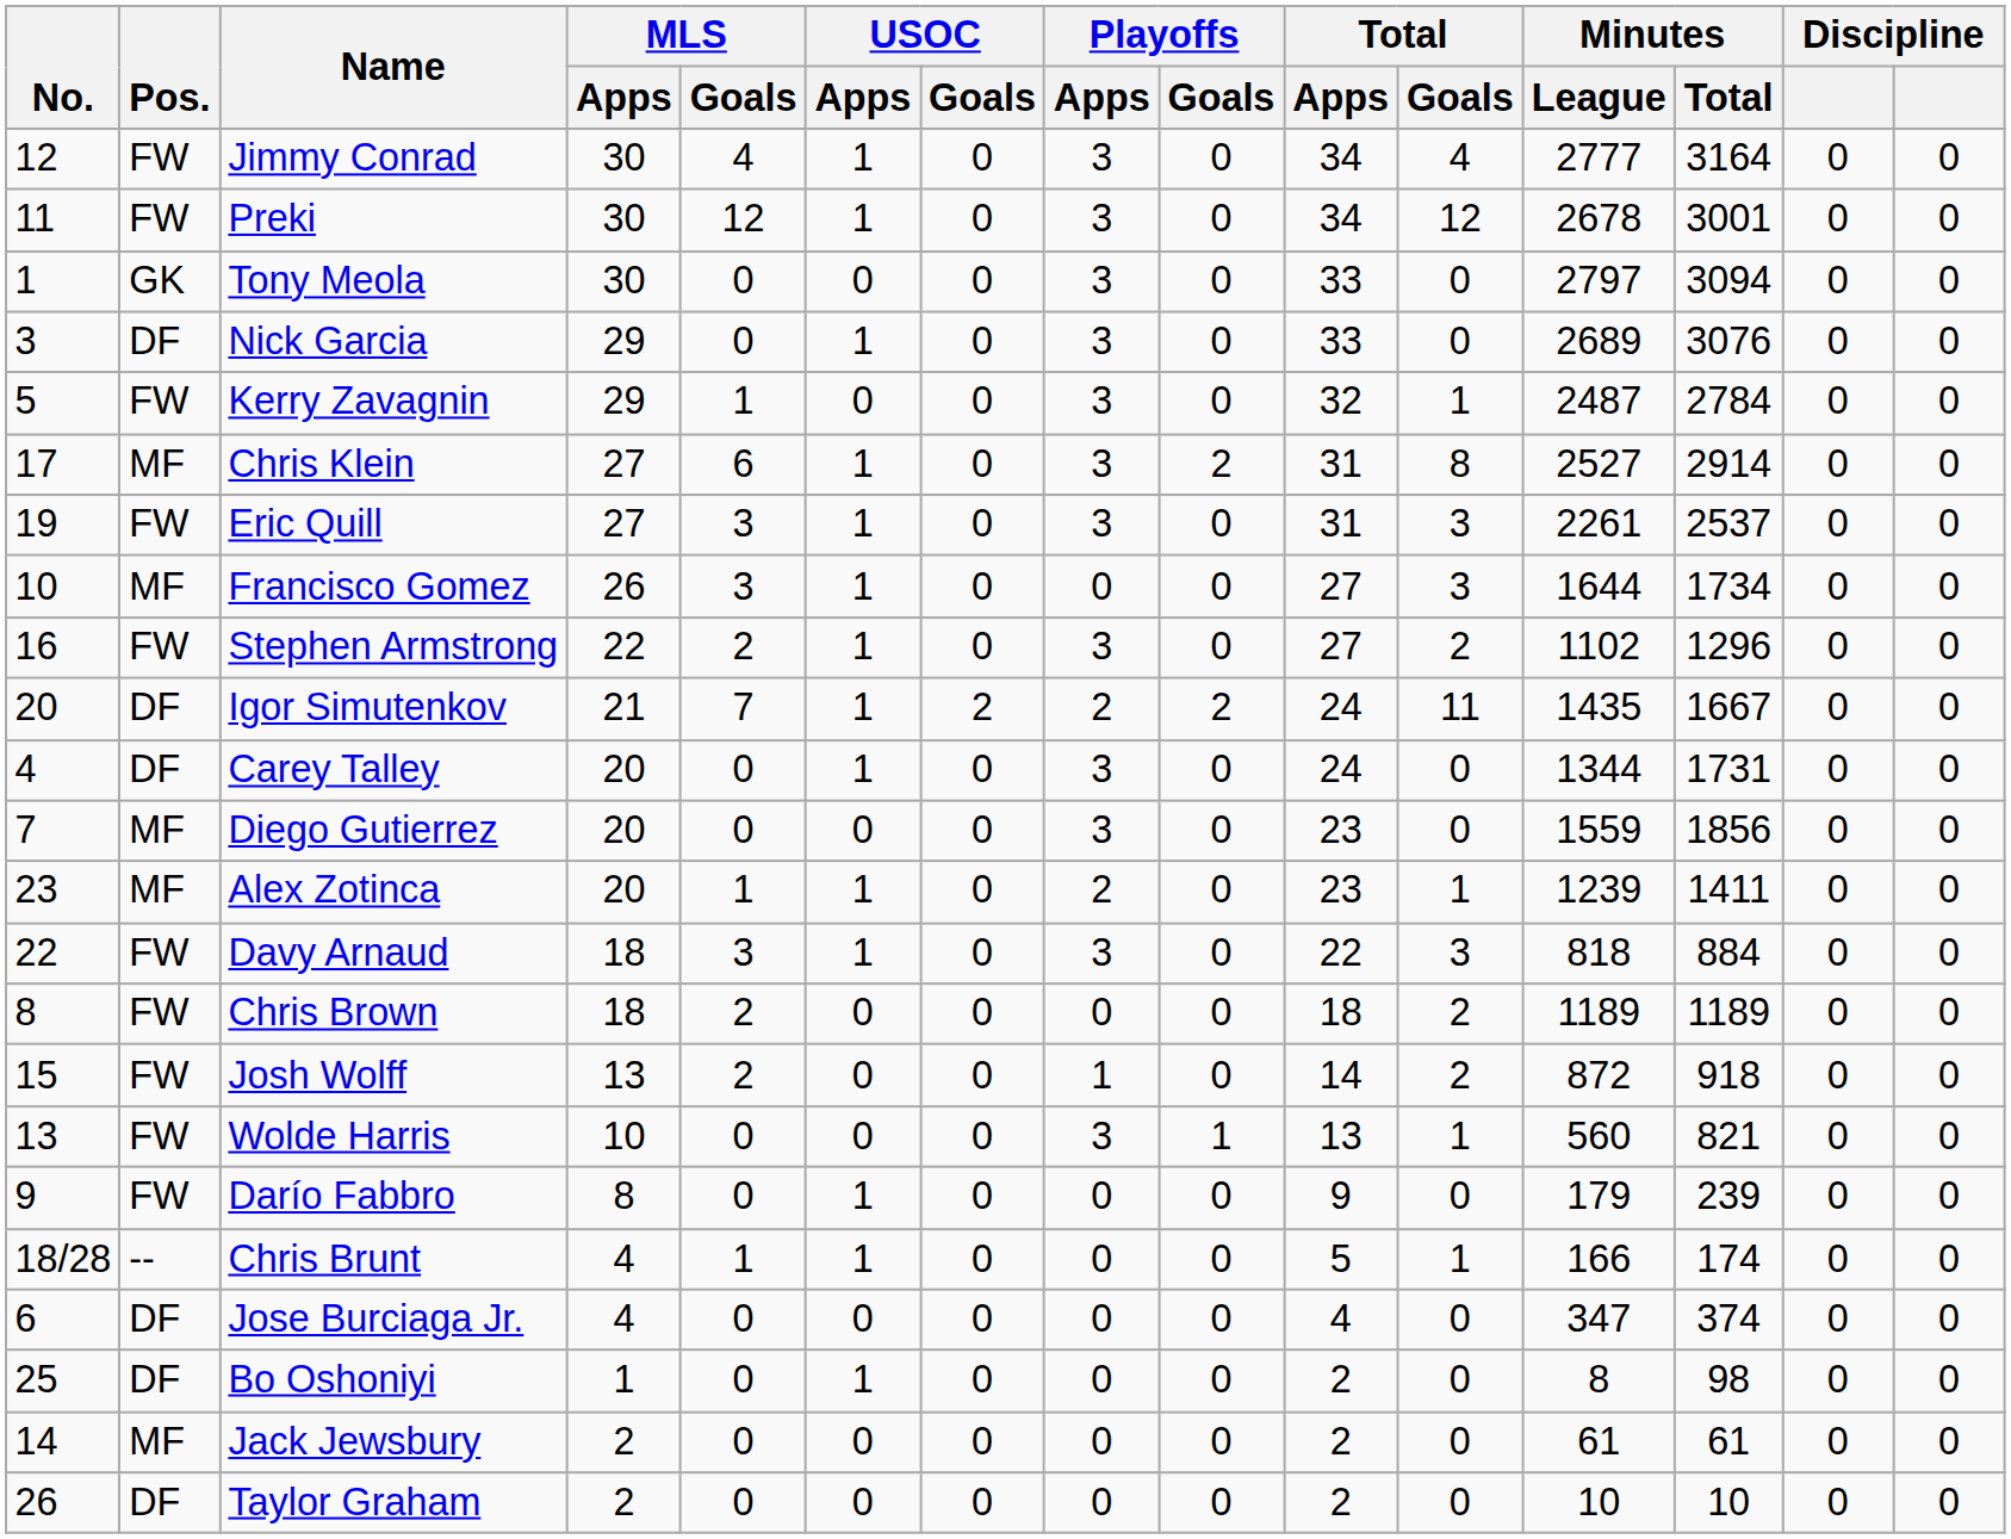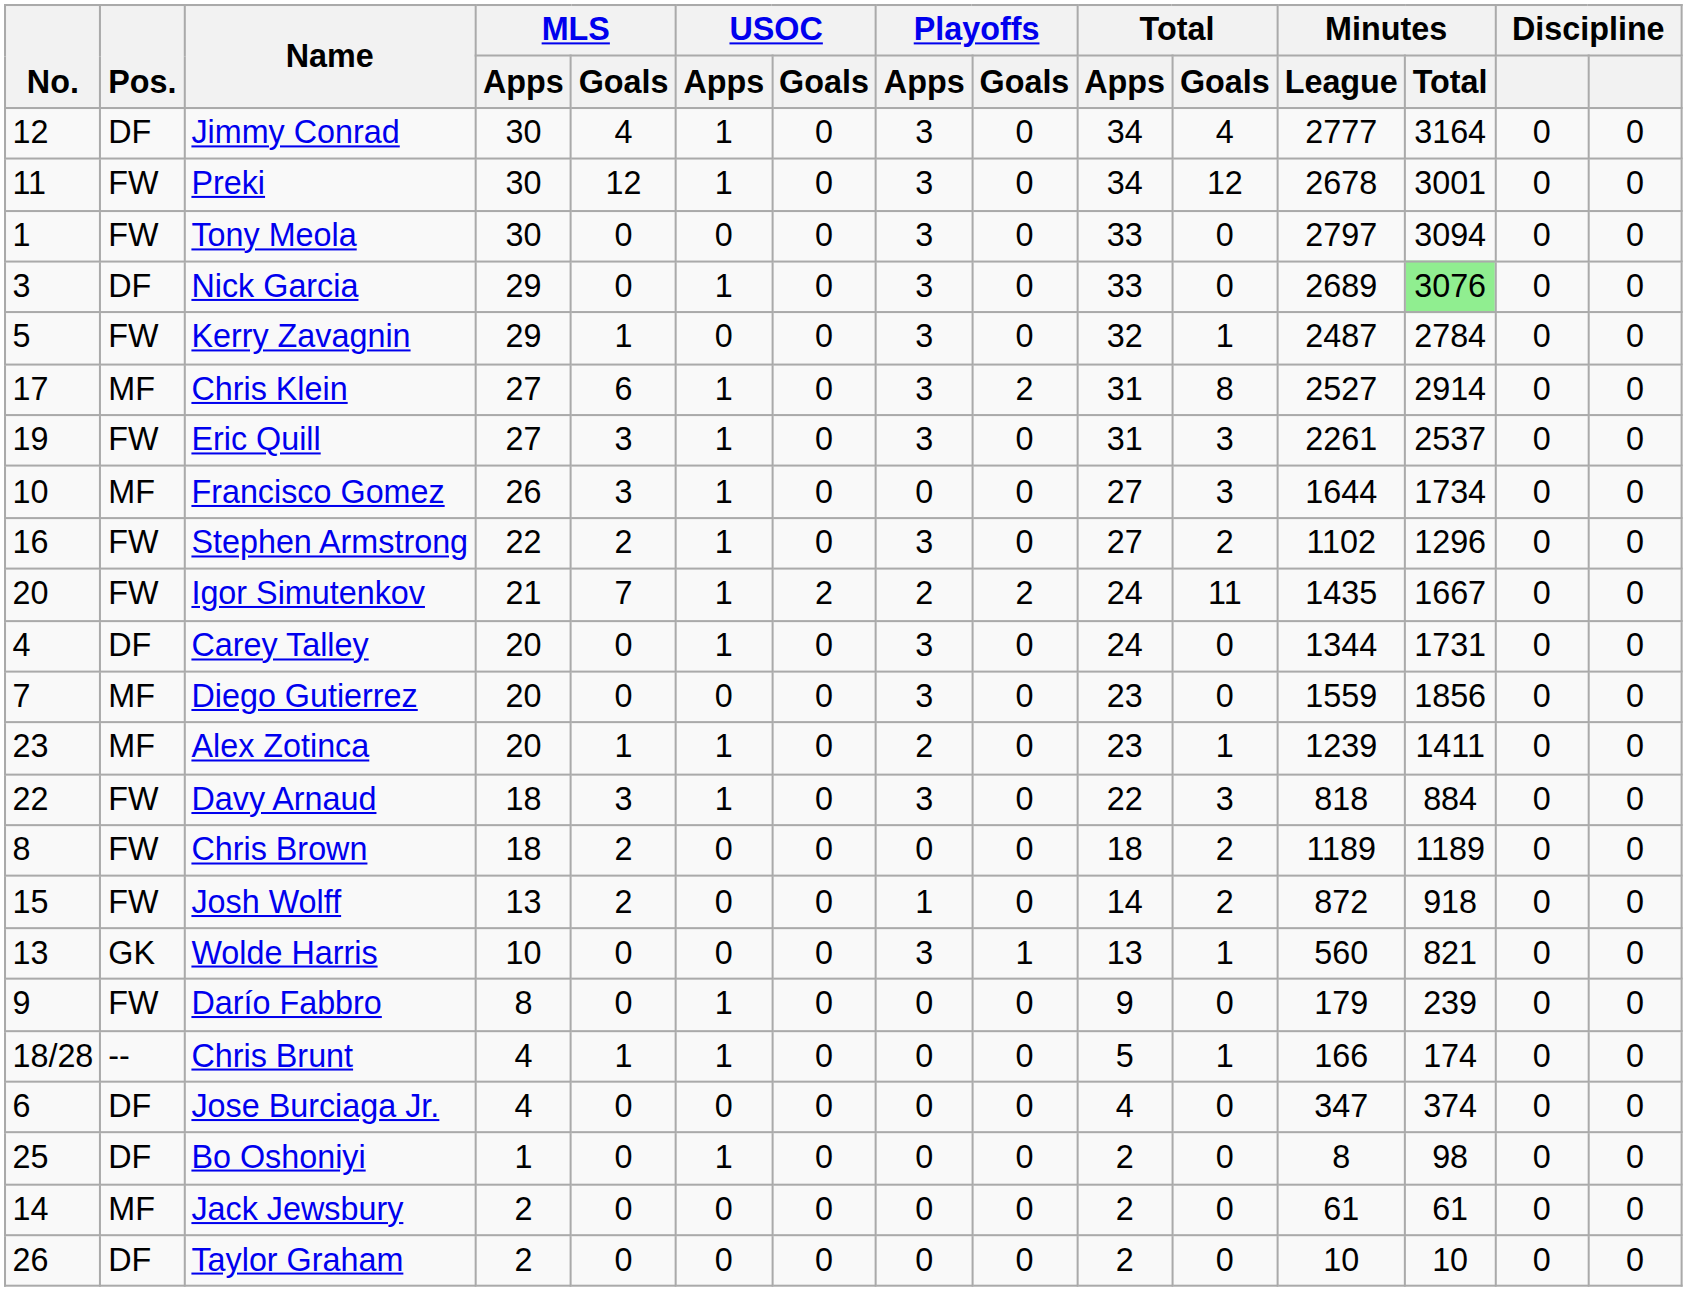 <table class="wikitable" style="text-align:center">
 <tr>
 <th rowspan="2" valign="bottom">No.</th>
 <th rowspan="2" valign="bottom">Pos.</th>
 <th rowspan="2">Name</th>
 <th colspan="2" width="85"><a href='#'>MLS</a></th>
 <th colspan="2" width="85"><a href='#'>USOC</a></th>
 <th colspan="2" width="85"><a href='#'>Playoffs</a></th>
 <th colspan="2" width="85">Total</th>
 <th colspan="2" width="85">Minutes</th>
 <th colspan="2" width="85">Discipline</th>
 </tr>
 <tr>
 <th>Apps</th>
 <th>Goals</th>
 <th>Apps</th>
 <th>Goals</th>
 <th>Apps</th>
 <th>Goals</th>
 <th>Apps</th>
 <th>Goals</th>
 <th>League</th>
 <th>Total</th>
 <th></th>
 <th></th>
 </tr>
 <tr>
 <td align="left">12</td>
-<td align="left">FW</td>
+<td align="left">DF</td>
 <td align="left"> <a href='#'>Jimmy Conrad</a></td>
 <td>30</td>
 <td>4</td>
 <td>1</td>
 <td>0</td>
 <td>3</td>
 <td>0</td>
 <td>34</td>
 <td>4</td>
 <td>2777</td>
 <td>3164</td>
 <td>0</td>
 <td>0</td>
 </tr>
 <tr>
 <td align="left">11</td>
 <td align="left">FW</td>
 <td align="left"> <a href='#'>Preki</a></td>
 <td>30</td>
 <td>12</td>
 <td>1</td>
 <td>0</td>
 <td>3</td>
 <td>0</td>
 <td>34</td>
 <td>12</td>
 <td>2678</td>
 <td>3001</td>
 <td>0</td>
 <td>0</td>
 </tr>
 <tr>
 <td align="left">1</td>
-<td align="left">GK</td>
+<td align="left">FW</td>
 <td align="left"> <a href='#'>Tony Meola</a></td>
 <td>30</td>
 <td>0</td>
 <td>0</td>
 <td>0</td>
 <td>3</td>
 <td>0</td>
 <td>33</td>
 <td>0</td>
 <td>2797</td>
 <td>3094</td>
 <td>0</td>
 <td>0</td>
 </tr>
 <tr>
 <td align="left">3</td>
 <td align="left">DF</td>
 <td align="left"> <a href='#'>Nick Garcia</a></td>
 <td>29</td>
 <td>0</td>
 <td>1</td>
 <td>0</td>
 <td>3</td>
 <td>0</td>
 <td>33</td>
 <td>0</td>
 <td>2689</td>
-<td>3076</td>
+<td style="background: lightgreen;">3076</td>
 <td>0</td>
 <td>0</td>
 </tr>
 <tr>
 <td align="left">5</td>
 <td align="left">FW</td>
 <td align="left"> <a href='#'>Kerry Zavagnin</a></td>
 <td>29</td>
 <td>1</td>
 <td>0</td>
 <td>0</td>
 <td>3</td>
 <td>0</td>
 <td>32</td>
 <td>1</td>
 <td>2487</td>
 <td>2784</td>
 <td>0</td>
 <td>0</td>
 </tr>
 <tr>
 <td align="left">17</td>
 <td align="left">MF</td>
 <td align="left"> <a href='#'>Chris Klein</a></td>
 <td>27</td>
 <td>6</td>
 <td>1</td>
 <td>0</td>
 <td>3</td>
 <td>2</td>
 <td>31</td>
 <td>8</td>
 <td>2527</td>
 <td>2914</td>
 <td>0</td>
 <td>0</td>
 </tr>
 <tr>
 <td align="left">19</td>
 <td align="left">FW</td>
 <td align="left"> <a href='#'>Eric Quill</a></td>
 <td>27</td>
 <td>3</td>
 <td>1</td>
 <td>0</td>
 <td>3</td>
 <td>0</td>
 <td>31</td>
 <td>3</td>
 <td>2261</td>
 <td>2537</td>
 <td>0</td>
 <td>0</td>
 </tr>
 <tr>
 <td align="left">10</td>
 <td align="left">MF</td>
 <td align="left"> <a href='#'>Francisco Gomez</a></td>
 <td>26</td>
 <td>3</td>
 <td>1</td>
 <td>0</td>
 <td>0</td>
 <td>0</td>
 <td>27</td>
 <td>3</td>
 <td>1644</td>
 <td>1734</td>
 <td>0</td>
 <td>0</td>
 </tr>
 <tr>
 <td align="left">16</td>
 <td align="left">FW</td>
 <td align="left"> <a href='#'>Stephen Armstrong</a></td>
 <td>22</td>
 <td>2</td>
 <td>1</td>
 <td>0</td>
 <td>3</td>
 <td>0</td>
 <td>27</td>
 <td>2</td>
 <td>1102</td>
 <td>1296</td>
 <td>0</td>
 <td>0</td>
 </tr>
 <tr>
 <td align="left">20</td>
-<td align="left">DF</td>
+<td align="left">FW</td>
 <td align="left"> <a href='#'>Igor Simutenkov</a></td>
 <td>21</td>
 <td>7</td>
 <td>1</td>
 <td>2</td>
 <td>2</td>
 <td>2</td>
 <td>24</td>
 <td>11</td>
 <td>1435</td>
 <td>1667</td>
 <td>0</td>
 <td>0</td>
 </tr>
 <tr>
 <td align="left">4</td>
 <td align="left">DF</td>
 <td align="left"> <a href='#'>Carey Talley</a></td>
 <td>20</td>
 <td>0</td>
 <td>1</td>
 <td>0</td>
 <td>3</td>
 <td>0</td>
 <td>24</td>
 <td>0</td>
 <td>1344</td>
 <td>1731</td>
 <td>0</td>
 <td>0</td>
 </tr>
 <tr>
 <td align="left">7</td>
 <td align="left">MF</td>
 <td align="left"> <a href='#'>Diego Gutierrez</a></td>
 <td>20</td>
 <td>0</td>
 <td>0</td>
 <td>0</td>
 <td>3</td>
 <td>0</td>
 <td>23</td>
 <td>0</td>
 <td>1559</td>
 <td>1856</td>
 <td>0</td>
 <td>0</td>
 </tr>
 <tr>
 <td align="left">23</td>
 <td align="left">MF</td>
 <td align="left"> <a href='#'>Alex Zotinca</a></td>
 <td>20</td>
 <td>1</td>
 <td>1</td>
 <td>0</td>
 <td>2</td>
 <td>0</td>
 <td>23</td>
 <td>1</td>
 <td>1239</td>
 <td>1411</td>
 <td>0</td>
 <td>0</td>
 </tr>
 <tr>
 <td align="left">22</td>
 <td align="left">FW</td>
 <td align="left"> <a href='#'>Davy Arnaud</a></td>
 <td>18</td>
 <td>3</td>
 <td>1</td>
 <td>0</td>
 <td>3</td>
 <td>0</td>
 <td>22</td>
 <td>3</td>
 <td>818</td>
 <td>884</td>
 <td>0</td>
 <td>0</td>
 </tr>
 <tr>
 <td align="left">8</td>
 <td align="left">FW</td>
 <td align="left"> <a href='#'>Chris Brown</a></td>
 <td>18</td>
 <td>2</td>
 <td>0</td>
 <td>0</td>
 <td>0</td>
 <td>0</td>
 <td>18</td>
 <td>2</td>
 <td>1189</td>
 <td>1189</td>
 <td>0</td>
 <td>0</td>
 </tr>
 <tr>
 <td align="left">15</td>
 <td align="left">FW</td>
 <td align="left"> <a href='#'>Josh Wolff</a></td>
 <td>13</td>
 <td>2</td>
 <td>0</td>
 <td>0</td>
 <td>1</td>
 <td>0</td>
 <td>14</td>
 <td>2</td>
 <td>872</td>
 <td>918</td>
 <td>0</td>
 <td>0</td>
 </tr>
 <tr>
 <td align="left">13</td>
-<td align="left">FW</td>
+<td align="left">GK</td>
 <td align="left"> <a href='#'>Wolde Harris</a></td>
 <td>10</td>
 <td>0</td>
 <td>0</td>
 <td>0</td>
 <td>3</td>
 <td>1</td>
 <td>13</td>
 <td>1</td>
 <td>560</td>
 <td>821</td>
 <td>0</td>
 <td>0</td>
 </tr>
 <tr>
 <td align="left">9</td>
 <td align="left">FW</td>
 <td align="left"> <a href='#'>Darío Fabbro</a></td>
 <td>8</td>
 <td>0</td>
 <td>1</td>
 <td>0</td>
 <td>0</td>
 <td>0</td>
 <td>9</td>
 <td>0</td>
 <td>179</td>
 <td>239</td>
 <td>0</td>
 <td>0</td>
 </tr>
 <tr>
 <td align="left">18/28</td>
 <td align="left">--</td>
 <td align="left"> <a href='#'>Chris Brunt</a></td>
 <td>4</td>
 <td>1</td>
 <td>1</td>
 <td>0</td>
 <td>0</td>
 <td>0</td>
 <td>5</td>
 <td>1</td>
 <td>166</td>
 <td>174</td>
 <td>0</td>
 <td>0</td>
 </tr>
 <tr>
 <td align="left">6</td>
 <td align="left">DF</td>
 <td align="left"> <a href='#'>Jose Burciaga Jr.</a></td>
 <td>4</td>
 <td>0</td>
 <td>0</td>
 <td>0</td>
 <td>0</td>
 <td>0</td>
 <td>4</td>
 <td>0</td>
 <td>347</td>
 <td>374</td>
 <td>0</td>
 <td>0</td>
 </tr>
 <tr>
 <td align="left">25</td>
 <td align="left">DF</td>
 <td align="left"> <a href='#'>Bo Oshoniyi</a></td>
 <td>1</td>
 <td>0</td>
 <td>1</td>
 <td>0</td>
 <td>0</td>
 <td>0</td>
 <td>2</td>
 <td>0</td>
 <td>8</td>
 <td>98</td>
 <td>0</td>
 <td>0</td>
 </tr>
 <tr>
 <td align="left">14</td>
 <td align="left">MF</td>
 <td align="left"> <a href='#'>Jack Jewsbury</a></td>
 <td>2</td>
 <td>0</td>
 <td>0</td>
 <td>0</td>
 <td>0</td>
 <td>0</td>
 <td>2</td>
 <td>0</td>
 <td>61</td>
 <td>61</td>
 <td>0</td>
 <td>0</td>
 </tr>
 <tr>
 <td align="left">26</td>
 <td align="left">DF</td>
 <td align="left"> <a href='#'>Taylor Graham</a></td>
 <td>2</td>
 <td>0</td>
 <td>0</td>
 <td>0</td>
 <td>0</td>
 <td>0</td>
 <td>2</td>
 <td>0</td>
 <td>10</td>
 <td>10</td>
 <td>0</td>
 <td>0</td>
 </tr>
 </table>
